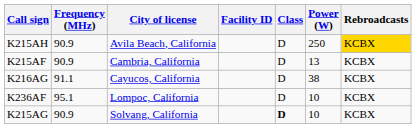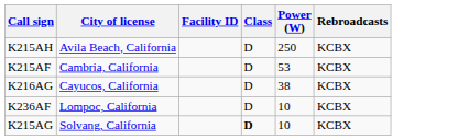 <table class="wikitable sortable">
 <tr>
 <th><a href='#'>Call sign</a></th>
-<th data-sort-type="number"><a href='#'>Frequency</a><br>(<a href='#'>MHz</a>)</th>
 <th><a href='#'>City of license</a></th>
 <th data-sort-type="number"><a href='#'>Facility ID</a></th>
 <th><a href='#'>Class</a></th>
 <th data-sort-type="number"><a href='#'>Power</a><br>(<a href='#'>W</a>)</th>
 <th>Rebroadcasts</th>
 </tr>
 <tr>
 <td>K215AH</td>
-<td>90.9</td>
 <td><a href='#'>Avila Beach, California</a></td>
 <td></td>
 <td>D</td>
 <td>250</td>
-<td style="background: gold;">KCBX</td>
+<td>KCBX</td>
 </tr>
 <tr>
 <td>K215AF</td>
-<td>90.9</td>
 <td><a href='#'>Cambria, California</a></td>
 <td></td>
 <td>D</td>
-<td>13</td>
+<td>53</td>
 <td>KCBX</td>
 </tr>
 <tr>
 <td>K216AG</td>
-<td>91.1</td>
 <td><a href='#'>Cayucos, California</a></td>
 <td></td>
 <td>D</td>
 <td>38</td>
 <td>KCBX</td>
 </tr>
 <tr>
 <td>K236AF</td>
-<td>95.1</td>
 <td><a href='#'>Lompoc, California</a></td>
 <td></td>
 <td>D</td>
 <td>10</td>
 <td>KCBX</td>
 </tr>
 <tr>
 <td>K215AG</td>
-<td>90.9</td>
 <td><a href='#'>Solvang, California</a></td>
 <td></td>
 <td><strong>D</strong></td>
 <td>10</td>
 <td>KCBX</td>
 </tr>
 </table>
